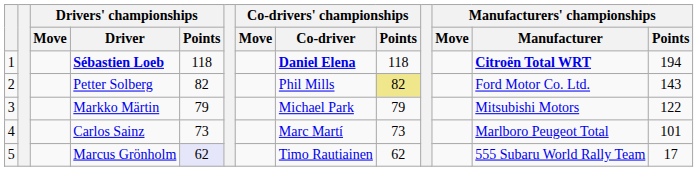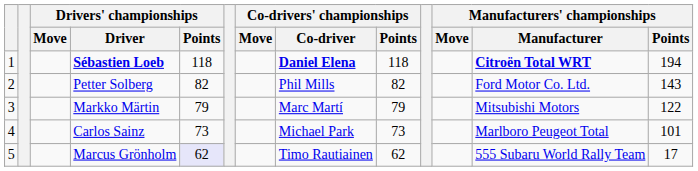 <table class="wikitable" style="font-size:85%;">
 <tr>
 <th rowspan="2"></th>
 <th rowspan="7" style="width:5px;"></th>
 <th colspan="3">Drivers' championships</th>
 <th rowspan="7" style="width:5px;"></th>
 <th colspan="3" nowrap>Co-drivers' championships</th>
 <th rowspan="7" style="width:5px;"></th>
 <th colspan="3" nowrap>Manufacturers' championships</th>
 </tr>
 <tr>
 <th>Move</th>
 <th>Driver</th>
 <th>Points</th>
 <th>Move</th>
 <th>Co-driver</th>
 <th>Points</th>
 <th>Move</th>
 <th>Manufacturer</th>
 <th>Points</th>
 </tr>
 <tr>
 <td align="center">1</td>
 <td align="center"></td>
 <td> <strong><a href='#'>Sébastien Loeb</a></strong></td>
 <td align="center">118</td>
 <td align="center"></td>
 <td> <strong><a href='#'>Daniel Elena</a></strong></td>
 <td align="center">118</td>
 <td align="center"></td>
 <td> <strong><a href='#'>Citroën Total WRT</a></strong></td>
 <td align="center">194</td>
 </tr>
 <tr>
 <td align="center">2</td>
 <td align="center"></td>
 <td> <a href='#'>Petter Solberg</a></td>
 <td align="center">82</td>
 <td align="center"></td>
 <td> <a href='#'>Phil Mills</a></td>
-<td align="center" style="background: khaki;">82</td>
+<td align="center">82</td>
 <td align="center"></td>
 <td> <a href='#'>Ford Motor Co. Ltd.</a></td>
 <td align="center">143</td>
 </tr>
 <tr>
 <td align="center">3</td>
 <td align="center"></td>
 <td> <a href='#'>Markko Märtin</a></td>
 <td align="center">79</td>
 <td align="center"></td>
-<td> <a href='#'>Michael Park</a></td>
+<td> <a href='#'>Marc Martí</a></td>
 <td align="center">79</td>
 <td align="center"></td>
 <td> <a href='#'>Mitsubishi Motors</a></td>
 <td align="center">122</td>
 </tr>
 <tr>
 <td align="center">4</td>
 <td align="center"></td>
 <td> <a href='#'>Carlos Sainz</a></td>
 <td align="center">73</td>
 <td align="center"></td>
-<td> <a href='#'>Marc Martí</a></td>
+<td> <a href='#'>Michael Park</a></td>
 <td align="center">73</td>
 <td align="center"></td>
 <td> <a href='#'>Marlboro Peugeot Total</a></td>
 <td align="center">101</td>
 </tr>
 <tr>
 <td align="center">5</td>
 <td align="center"></td>
 <td> <a href='#'>Marcus Grönholm</a></td>
 <td align="center" style="background: lavender;">62</td>
 <td align="center"></td>
 <td> <a href='#'>Timo Rautiainen</a></td>
 <td align="center">62</td>
 <td align="center"></td>
 <td> <a href='#'>555 Subaru World Rally Team</a></td>
 <td align="center">17</td>
 </tr>
 </table>
